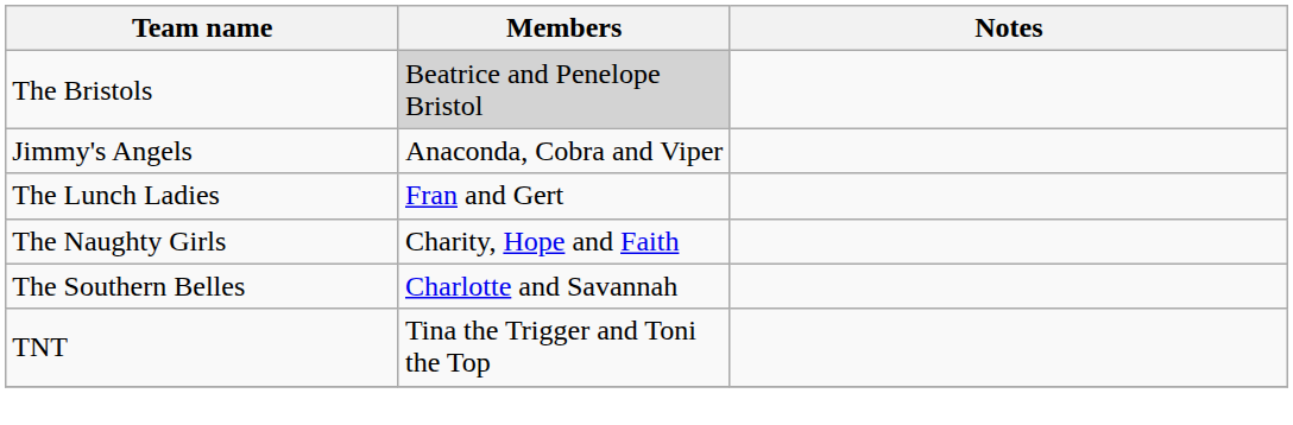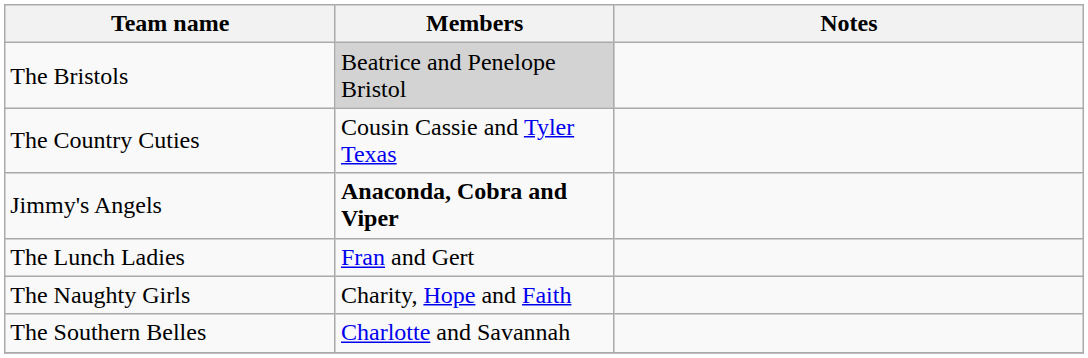 <table class="wikitable sortable" align="left center" width="57%">
 <tr>
 <th width="19%">Team name</th>
 <th width="16%">Members</th>
 <th width="27%">Notes</th>
 </tr>
 <tr>
 <td>The Bristols</td>
 <td style="background: lightgrey;">Beatrice and Penelope Bristol</td>
 <td></td>
 </tr>
 <tr>
+<td>The Country Cuties</td>
+<td>Cousin Cassie and <a href='#'>Tyler Texas</a></td>
+<td></td>
+</tr>
+<tr>
 <td>Jimmy's Angels</td>
-<td>Anaconda, Cobra and Viper</td>
+<td><strong>Anaconda, Cobra and Viper</strong></td>
 <td></td>
 </tr>
 <tr>
 <td>The Lunch Ladies</td>
 <td><a href='#'>Fran</a> and Gert</td>
 <td></td>
 </tr>
 <tr>
 <td>The Naughty Girls</td>
 <td>Charity, <a href='#'>Hope</a> and <a href='#'>Faith</a></td>
 <td></td>
 </tr>
 <tr>
 <td>The Southern Belles</td>
 <td><a href='#'>Charlotte</a> and Savannah</td>
 <td></td>
 </tr>
 <tr>
-<td>TNT</td>
-<td>Tina the Trigger and Toni the Top</td>
-<td></td>
-</tr>
-<tr>
 </tr>
 </table>
